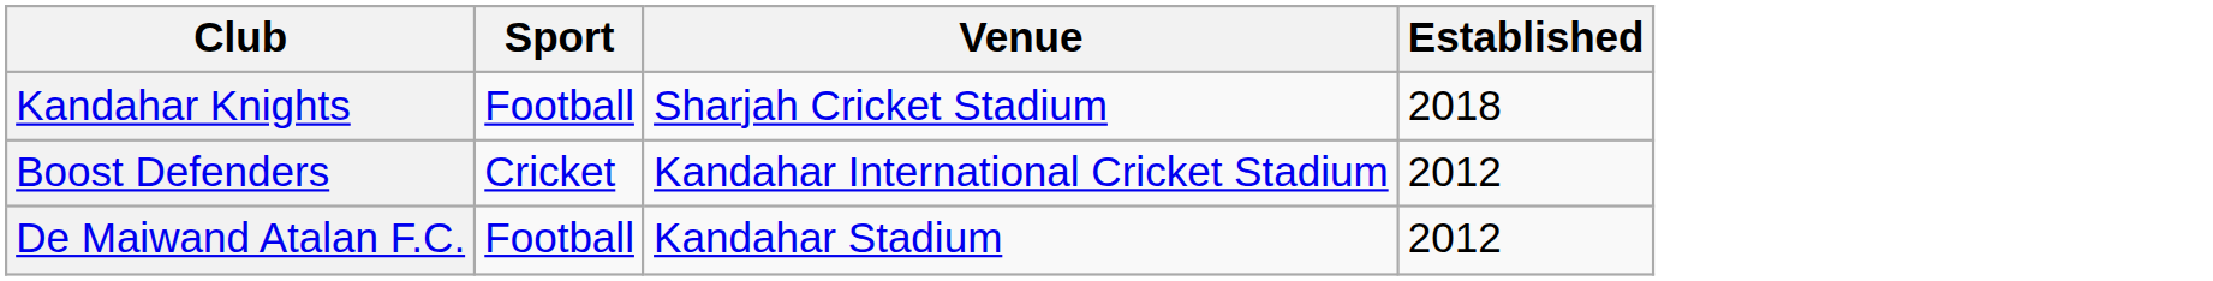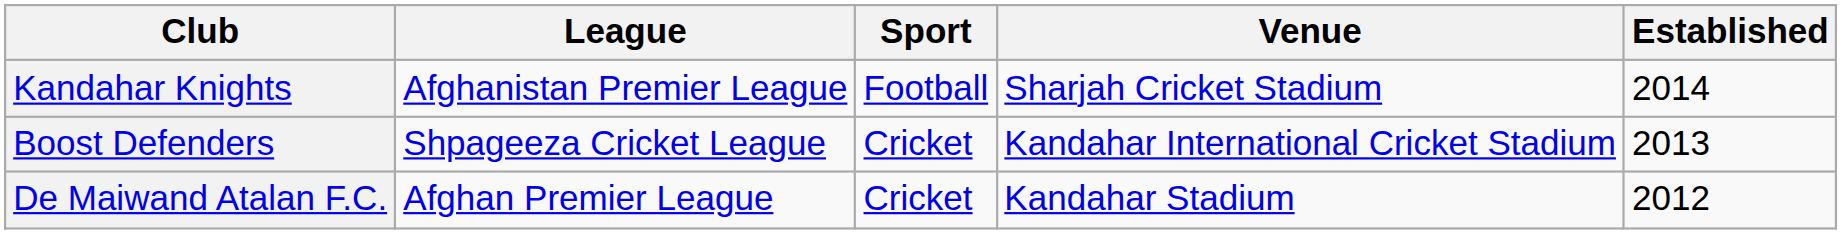 <table class="wikitable sortable">
 <tr>
 <th scope="col">Club</th>
+<th scope="col">League</th>
 <th scope="col">Sport</th>
 <th scope="col">Venue</th>
 <th scope="col">Established</th>
 </tr>
 <tr>
 <th scope="row" style="font-weight: normal; text-align: left;"><a href='#'>Kandahar Knights</a></th>
+<td><a href='#'>Afghanistan Premier League</a></td>
 <td><a href='#'>Football</a></td>
 <td><a href='#'>Sharjah Cricket Stadium</a></td>
-<td>2018</td>
+<td>2014</td>
 </tr>
 <tr>
 <th scope="row" style="font-weight: normal; text-align: left;"><a href='#'>Boost Defenders</a></th>
+<td><a href='#'>Shpageeza Cricket League</a></td>
 <td><a href='#'>Cricket</a></td>
 <td><a href='#'>Kandahar International Cricket Stadium</a></td>
-<td>2012</td>
+<td>2013</td>
 </tr>
 <tr>
 <th scope="row" style="font-weight: normal; text-align: left;"><a href='#'>De Maiwand Atalan F.C.</a></th>
-<td><a href='#'>Football</a></td>
+<td><a href='#'>Afghan Premier League</a></td>
+<td><a href='#'>Cricket</a></td>
 <td><a href='#'>Kandahar Stadium</a></td>
 <td>2012</td>
 </tr>
 </table>
